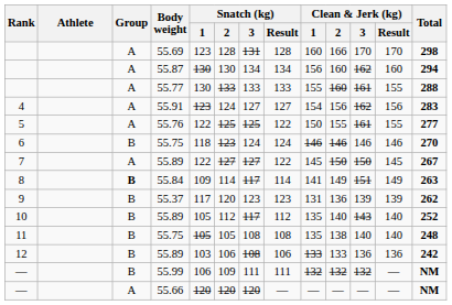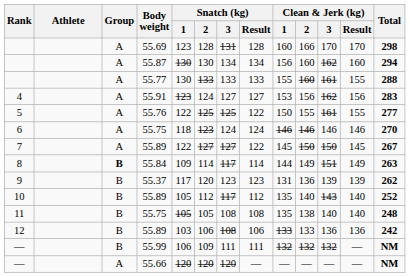 <table class = "wikitable" style="text-align:center;">
 <tr>
 <th rowspan=2 width=40>Rank</th>
 <th rowspan=2 width=250>Athlete</th>
 <th rowspan=2 width=40>Group</th>
 <th rowspan=2 width=50>Body weight</th>
 <th colspan=4>Snatch (kg)</th>
 <th colspan=4>Clean & Jerk (kg)</th>
 <th rowspan=2 width=55>Total</th>
 </tr>
 <tr>
 <th width=35>1</th>
 <th width=35>2</th>
 <th width=35>3</th>
 <th width=45>Result</th>
 <th width=35>1</th>
 <th width=35>2</th>
 <th width=35>3</th>
 <th width=45>Result</th>
 </tr>
 <tr>
 <td></td>
 <td align=left></td>
 <td>A</td>
 <td>55.69</td>
 <td>123</td>
 <td>128</td>
 <td><s>131</s></td>
 <td>128</td>
 <td>160</td>
 <td>166</td>
 <td>170</td>
 <td>170</td>
 <td><strong>298</strong></td>
 </tr>
 <tr>
 <td></td>
 <td align=left></td>
 <td>A</td>
 <td>55.87</td>
 <td><s>130</s></td>
 <td>130</td>
 <td>134</td>
 <td>134</td>
 <td>156</td>
 <td>160</td>
 <td><s>162</s></td>
 <td>160</td>
 <td><strong>294</strong></td>
 </tr>
 <tr>
 <td></td>
 <td align=left></td>
 <td>A</td>
 <td>55.77</td>
 <td>130</td>
 <td><s>133</s></td>
 <td>133</td>
 <td>133</td>
 <td>155</td>
 <td><s>160</s></td>
 <td><s>161</s></td>
 <td>155</td>
 <td><strong>288</strong></td>
 </tr>
 <tr>
 <td>4</td>
 <td align=left></td>
 <td>A</td>
 <td>55.91</td>
 <td><s>123</s></td>
 <td>124</td>
 <td>127</td>
 <td>127</td>
-<td>154</td>
+<td>153</td>
 <td>156</td>
 <td><s>162</s></td>
 <td>156</td>
 <td><strong>283</strong></td>
 </tr>
 <tr>
 <td>5</td>
 <td align=left></td>
 <td>A</td>
 <td>55.76</td>
 <td>122</td>
 <td><s>125</s></td>
 <td><s>125</s></td>
 <td>122</td>
 <td>150</td>
 <td>155</td>
 <td><s>161</s></td>
 <td>155</td>
 <td><strong>277</strong></td>
 </tr>
 <tr>
 <td>6</td>
 <td align=left></td>
-<td>B</td>
+<td>A</td>
 <td>55.75</td>
 <td>118</td>
 <td><s>123</s></td>
 <td>124</td>
 <td>124</td>
 <td><s>146</s></td>
 <td><s>146</s></td>
 <td>146</td>
 <td>146</td>
 <td><strong>270</strong></td>
 </tr>
 <tr>
 <td>7</td>
 <td align=left></td>
 <td>A</td>
 <td>55.89</td>
 <td>122</td>
 <td><s>127</s></td>
 <td><s>127</s></td>
 <td>122</td>
 <td>145</td>
 <td><s>150</s></td>
 <td><s>150</s></td>
 <td>145</td>
 <td><strong>267</strong></td>
 </tr>
 <tr>
 <td>8</td>
 <td align=left></td>
 <td><strong>B</strong></td>
 <td>55.84</td>
 <td>109</td>
 <td>114</td>
 <td><s>117</s></td>
 <td>114</td>
-<td>141</td>
+<td>144</td>
 <td>149</td>
 <td><s>151</s></td>
 <td>149</td>
 <td><strong>263</strong></td>
 </tr>
 <tr>
 <td>9</td>
 <td align=left></td>
 <td>B</td>
 <td>55.37</td>
 <td>117</td>
 <td>120</td>
 <td>123</td>
 <td>123</td>
 <td>131</td>
 <td>136</td>
 <td>139</td>
 <td>139</td>
 <td><strong>262</strong></td>
 </tr>
 <tr>
 <td>10</td>
 <td align=left></td>
 <td>B</td>
 <td>55.89</td>
 <td>105</td>
 <td>112</td>
 <td><s>117</s></td>
 <td>112</td>
 <td>135</td>
 <td>140</td>
 <td><s>143</s></td>
 <td>140</td>
 <td><strong>252</strong></td>
 </tr>
 <tr>
 <td>11</td>
 <td align=left></td>
 <td>B</td>
 <td>55.75</td>
 <td><s>105</s></td>
 <td>105</td>
 <td>108</td>
 <td>108</td>
 <td>135</td>
 <td>138</td>
 <td>140</td>
 <td>140</td>
 <td><strong>248</strong></td>
 </tr>
 <tr>
 <td>12</td>
 <td align=left></td>
 <td>B</td>
 <td>55.89</td>
 <td>103</td>
 <td>106</td>
 <td><s>108</s></td>
 <td>106</td>
 <td><s>133</s></td>
 <td>133</td>
 <td>136</td>
 <td>136</td>
 <td><strong>242</strong></td>
 </tr>
 <tr>
 <td>—</td>
 <td align=left></td>
 <td>B</td>
 <td>55.99</td>
 <td>106</td>
 <td>109</td>
 <td>111</td>
 <td>111</td>
 <td><s>132</s></td>
 <td><s>132</s></td>
 <td><s>132</s></td>
 <td>—</td>
 <td><strong>NM</strong></td>
 </tr>
 <tr>
 <td>—</td>
 <td align=left></td>
 <td>A</td>
 <td>55.66</td>
 <td><s>120</s></td>
 <td><s>120</s></td>
 <td><s>120</s></td>
 <td>—</td>
 <td>—</td>
 <td>—</td>
 <td>—</td>
 <td>—</td>
 <td><strong>NM</strong></td>
 </tr>
 </table>
